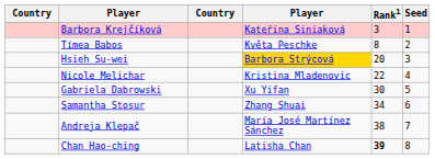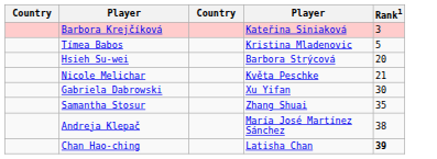 <table class="sortable wikitable">
 <tr>
 <th width="70">Country</th>
 <th width="175">Player</th>
 <th width="70">Country</th>
 <th width="175">Player</th>
 <th>Rank<sup>1</sup></th>
-<th>Seed</th>
 </tr>
 <tr style="background:#fcc;">
 <td></td>
 <td><a href='#'>Barbora Krejčíková</a></td>
 <td></td>
 <td><a href='#'>Kateřina Siniaková</a></td>
 <td>3</td>
-<td>1</td>
 </tr>
 <tr>
 <td></td>
 <td><a href='#'>Tímea Babos</a></td>
 <td></td>
-<td><a href='#'>Květa Peschke</a></td>
-<td>8</td>
-<td>2</td>
+<td><a href='#'>Kristina Mladenovic</a></td>
+<td>5</td>
 </tr>
 <tr>
 <td></td>
 <td><a href='#'>Hsieh Su-wei</a></td>
 <td></td>
-<td style="background: gold;"><a href='#'>Barbora Strýcová</a></td>
+<td><a href='#'>Barbora Strýcová</a></td>
 <td>20</td>
-<td>3</td>
 </tr>
 <tr>
 <td></td>
 <td><a href='#'>Nicole Melichar</a></td>
 <td></td>
-<td><a href='#'>Kristina Mladenovic</a></td>
-<td>22</td>
-<td>4</td>
+<td><a href='#'>Květa Peschke</a></td>
+<td>21</td>
 </tr>
 <tr>
 <td></td>
 <td><a href='#'>Gabriela Dabrowski</a></td>
 <td></td>
 <td><a href='#'>Xu Yifan</a></td>
 <td>30</td>
-<td>5</td>
 </tr>
 <tr>
 <td></td>
 <td><a href='#'>Samantha Stosur</a></td>
 <td></td>
 <td><a href='#'>Zhang Shuai</a></td>
-<td>34</td>
-<td>6</td>
+<td>35</td>
 </tr>
 <tr>
 <td></td>
 <td><a href='#'>Andreja Klepač</a></td>
 <td></td>
 <td><a href='#'>María José Martínez Sánchez</a></td>
 <td>38</td>
-<td>7</td>
 </tr>
 <tr>
 <td></td>
 <td><a href='#'>Chan Hao-ching</a></td>
 <td></td>
 <td><a href='#'>Latisha Chan</a></td>
 <td><strong>39</strong></td>
-<td>8</td>
 </tr>
 </table>
